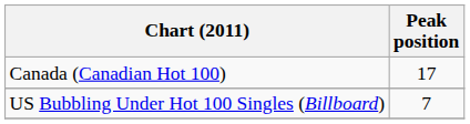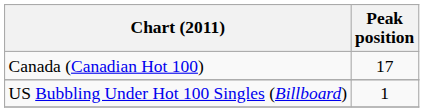 <table class="wikitable sortable" border="1">
 <tr>
 <th scope="col">Chart (2011)</th>
 <th scope="col">Peak<br>position</th>
 </tr>
 <tr>
 <td>Canada (<a href='#'>Canadian Hot 100</a>)</td>
 <td style="text-align:center;">17</td>
 </tr>
 <tr>
 </tr>
 <tr>
 </tr>
 <tr>
 </tr>
 <tr>
 </tr>
 <tr>
 </tr>
 <tr>
 <td>US <a href='#'>Bubbling Under Hot 100 Singles</a> (<em><a href='#'>Billboard</a></em>)</td>
-<td align="center">7</td>
+<td align="center">1</td>
 </tr>
 <tr>
 </tr>
 </table>
